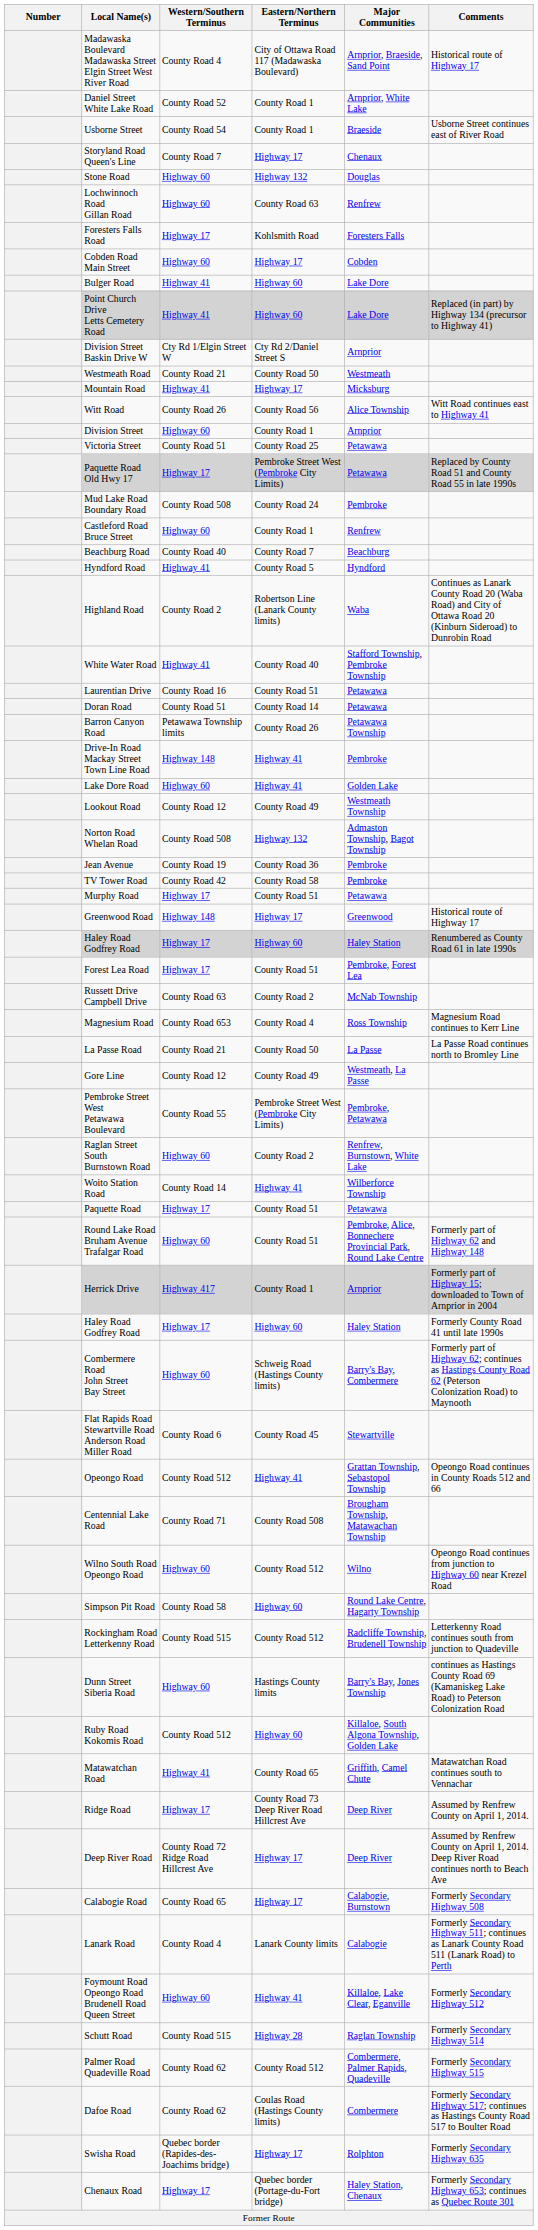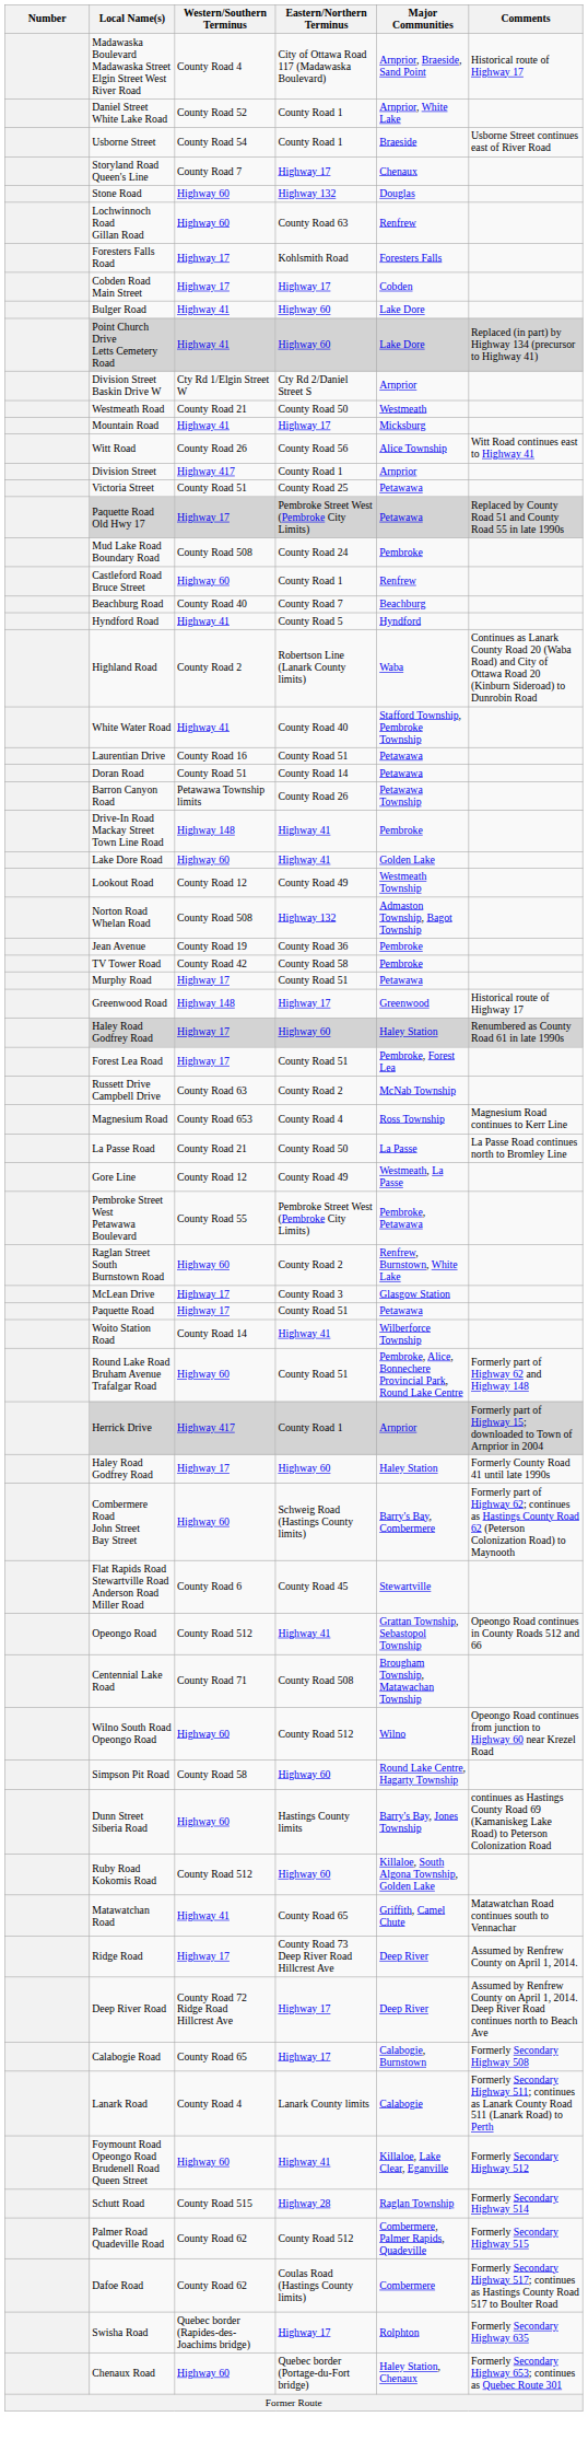 <table class="wikitable sortable">
 <tr>
 <th width="120px" scope="col">Number</th>
 <th width="120px" scope="col">Local Name(s)</th>
 <th scope="col">Western/Southern Terminus</th>
 <th scope="col">Eastern/Northern Terminus</th>
 <th class="unsortable" scope="col">Major Communities</th>
 <th class="unsortable" scope="col">Comments</th>
 </tr>
 <tr>
 <th></th>
 <td>Madawaska Boulevard <br>Madawaska Street <br>Elgin Street West<br>River Road</td>
 <td>County Road 4</td>
 <td>City of Ottawa Road 117 (Madawaska Boulevard)</td>
 <td><a href='#'>Arnprior</a>, <a href='#'>Braeside</a>, <a href='#'>Sand Point</a></td>
 <td>Historical route of <a href='#'>Highway 17</a></td>
 </tr>
 <tr>
 <th></th>
 <td>Daniel Street <br>White Lake Road</td>
 <td>County Road 52</td>
 <td>County Road 1</td>
 <td><a href='#'>Arnprior</a>, <a href='#'>White Lake</a></td>
 <td></td>
 </tr>
 <tr>
 <th></th>
 <td>Usborne Street</td>
 <td>County Road 54</td>
 <td>County Road 1</td>
 <td><a href='#'>Braeside</a></td>
 <td>Usborne Street continues east of River Road</td>
 </tr>
 <tr>
 <th></th>
 <td>Storyland Road <br>Queen's Line</td>
 <td>County Road 7</td>
 <td><a href='#'>Highway 17</a></td>
 <td><a href='#'>Chenaux</a></td>
 <td></td>
 </tr>
 <tr>
 <th></th>
 <td>Stone Road</td>
 <td><a href='#'>Highway 60</a></td>
 <td><a href='#'>Highway 132</a></td>
 <td><a href='#'>Douglas</a></td>
 <td></td>
 </tr>
 <tr>
 <th></th>
 <td>Lochwinnoch Road <br>Gillan Road</td>
 <td><a href='#'>Highway 60</a></td>
 <td>County Road 63</td>
 <td><a href='#'>Renfrew</a></td>
 <td></td>
 </tr>
 <tr>
 <th></th>
 <td>Foresters Falls Road</td>
 <td><a href='#'>Highway 17</a></td>
 <td>Kohlsmith Road</td>
 <td><a href='#'>Foresters Falls</a></td>
 <td></td>
 </tr>
 <tr>
 <th></th>
 <td>Cobden Road <br>Main Street</td>
-<td><a href='#'>Highway 60</a></td>
+<td><a href='#'>Highway 17</a></td>
 <td><a href='#'>Highway 17</a></td>
 <td><a href='#'>Cobden</a></td>
 <td></td>
 </tr>
 <tr>
 <th></th>
 <td>Bulger Road</td>
 <td><a href='#'>Highway 41</a></td>
 <td><a href='#'>Highway 60</a></td>
 <td><a href='#'>Lake Dore</a></td>
 <td></td>
 </tr>
 <tr>
 <th></th>
 <td style="background-color: #d3d3d3;">Point Church Drive<br>Letts Cemetery Road</td>
 <td style="background-color: #d3d3d3;"><a href='#'>Highway 41</a></td>
 <td style="background-color: #d3d3d3;"><a href='#'>Highway 60</a></td>
 <td style="background-color: #d3d3d3;"><a href='#'>Lake Dore</a></td>
 <td style="background-color: #d3d3d3;">Replaced (in part) by Highway 134 (precursor to Highway 41)</td>
 </tr>
 <tr>
 <th></th>
 <td>Division Street<br>Baskin Drive W</td>
 <td>Cty Rd 1/Elgin Street W</td>
 <td>Cty Rd 2/Daniel Street S</td>
 <td><a href='#'>Arnprior</a></td>
 <td></td>
 </tr>
 <tr>
 <th></th>
 <td>Westmeath Road</td>
 <td>County Road 21</td>
 <td>County Road 50</td>
 <td><a href='#'>Westmeath</a></td>
 <td></td>
 </tr>
 <tr>
 <th></th>
 <td>Mountain Road</td>
 <td><a href='#'>Highway 41</a></td>
 <td><a href='#'>Highway 17</a></td>
 <td><a href='#'>Micksburg</a></td>
 <td></td>
 </tr>
 <tr>
 <th></th>
 <td>Witt Road</td>
 <td>County Road 26</td>
 <td>County Road 56</td>
 <td><a href='#'>Alice Township</a></td>
 <td>Witt Road continues east to <a href='#'>Highway 41</a></td>
 </tr>
 <tr>
 <th></th>
 <td>Division Street</td>
-<td><a href='#'>Highway 60</a></td>
+<td><a href='#'>Highway 417</a></td>
 <td>County Road 1</td>
 <td><a href='#'>Arnprior</a></td>
 <td></td>
 </tr>
 <tr>
 <th></th>
 <td>Victoria Street</td>
 <td>County Road 51</td>
 <td>County Road 25</td>
 <td><a href='#'>Petawawa</a></td>
 <td></td>
 </tr>
 <tr>
 <th></th>
 <td style="background-color: #d3d3d3;">Paquette Road<br>Old Hwy 17</td>
 <td style="background-color: #d3d3d3;"><a href='#'>Highway 17</a></td>
 <td style="background-color: #d3d3d3;">Pembroke Street West (<a href='#'>Pembroke</a> City Limits)</td>
 <td style="background-color: #d3d3d3;"><a href='#'>Petawawa</a></td>
 <td style="background-color: #d3d3d3;">Replaced by County Road 51 and County Road 55 in late 1990s</td>
 </tr>
 <tr>
 <th></th>
 <td>Mud Lake Road <br>Boundary Road</td>
 <td>County Road 508</td>
 <td>County Road 24</td>
 <td><a href='#'>Pembroke</a></td>
 <td></td>
 </tr>
 <tr>
 <th></th>
 <td>Castleford Road <br>Bruce Street</td>
 <td><a href='#'>Highway 60</a></td>
 <td>County Road 1</td>
 <td><a href='#'>Renfrew</a></td>
 <td></td>
 </tr>
 <tr>
 <th></th>
 <td>Beachburg Road</td>
 <td>County Road 40</td>
 <td>County Road 7</td>
 <td><a href='#'>Beachburg</a></td>
 <td></td>
 </tr>
 <tr>
 <th></th>
 <td>Hyndford Road</td>
 <td><a href='#'>Highway 41</a></td>
 <td>County Road 5</td>
 <td><a href='#'>Hyndford</a></td>
 <td></td>
 </tr>
 <tr>
 <th></th>
 <td>Highland Road</td>
 <td>County Road 2</td>
 <td>Robertson Line (Lanark County limits)</td>
 <td><a href='#'>Waba</a></td>
 <td>Continues as Lanark County Road 20 (Waba Road) and City of Ottawa Road 20 (Kinburn Sideroad) to Dunrobin Road</td>
 </tr>
 <tr>
 <th></th>
 <td>White Water Road</td>
 <td><a href='#'>Highway 41</a></td>
 <td>County Road 40</td>
 <td><a href='#'>Stafford Township</a>, <a href='#'>Pembroke Township</a></td>
 <td></td>
 </tr>
 <tr>
 <th></th>
 <td>Laurentian Drive</td>
 <td>County Road 16</td>
 <td>County Road 51</td>
 <td><a href='#'>Petawawa</a></td>
 <td></td>
 </tr>
 <tr>
 <th></th>
 <td>Doran Road</td>
 <td>County Road 51</td>
 <td>County Road 14</td>
 <td><a href='#'>Petawawa</a></td>
 <td></td>
 </tr>
 <tr>
 <th></th>
 <td>Barron Canyon Road</td>
 <td>Petawawa Township limits</td>
 <td>County Road 26</td>
 <td><a href='#'>Petawawa Township</a></td>
 <td></td>
 </tr>
 <tr>
 <th></th>
 <td>Drive-In Road <br>Mackay Street <br>Town Line Road</td>
 <td><a href='#'>Highway 148</a></td>
 <td><a href='#'>Highway 41</a></td>
 <td><a href='#'>Pembroke</a></td>
 <td></td>
 </tr>
 <tr>
 <th></th>
 <td>Lake Dore Road</td>
 <td><a href='#'>Highway 60</a></td>
 <td><a href='#'>Highway 41</a></td>
 <td><a href='#'>Golden Lake</a></td>
 <td></td>
 </tr>
 <tr>
 <th></th>
 <td>Lookout Road</td>
 <td>County Road 12</td>
 <td>County Road 49</td>
 <td><a href='#'>Westmeath Township</a></td>
 <td></td>
 </tr>
 <tr>
 <th></th>
 <td>Norton Road <br>Whelan Road</td>
 <td>County Road 508</td>
 <td><a href='#'>Highway 132</a></td>
 <td><a href='#'>Admaston Township</a>, <a href='#'>Bagot Township</a></td>
 <td></td>
 </tr>
 <tr>
 <th></th>
 <td>Jean Avenue</td>
 <td>County Road 19</td>
 <td>County Road 36</td>
 <td><a href='#'>Pembroke</a></td>
 <td></td>
 </tr>
 <tr>
 <th></th>
 <td>TV Tower Road</td>
 <td>County Road 42</td>
 <td>County Road 58</td>
 <td><a href='#'>Pembroke</a></td>
 <td></td>
 </tr>
 <tr>
 <th></th>
 <td>Murphy Road</td>
 <td><a href='#'>Highway 17</a></td>
 <td>County Road 51</td>
 <td><a href='#'>Petawawa</a></td>
 <td></td>
 </tr>
 <tr>
 <th></th>
 <td>Greenwood Road</td>
 <td><a href='#'>Highway 148</a></td>
 <td><a href='#'>Highway 17</a></td>
 <td><a href='#'>Greenwood</a></td>
 <td>Historical route of Highway 17</td>
 </tr>
 <tr>
 <th></th>
 <td style="background-color: #d3d3d3;">Haley Road <br>Godfrey Road</td>
 <td style="background-color: #d3d3d3;"><a href='#'>Highway 17</a></td>
 <td style="background-color: #d3d3d3;"><a href='#'>Highway 60</a></td>
 <td style="background-color: #d3d3d3;"><a href='#'>Haley Station</a></td>
 <td style="background-color: #d3d3d3;">Renumbered as County Road 61 in late 1990s</td>
 </tr>
 <tr>
 <th></th>
 <td>Forest Lea Road</td>
 <td><a href='#'>Highway 17</a></td>
 <td>County Road 51</td>
 <td><a href='#'>Pembroke</a>, <a href='#'>Forest Lea</a></td>
 <td></td>
 </tr>
 <tr>
 <th></th>
 <td>Russett Drive <br>Campbell Drive</td>
 <td>County Road 63</td>
 <td>County Road 2</td>
 <td><a href='#'>McNab Township</a></td>
 <td></td>
 </tr>
 <tr>
 <th></th>
 <td>Magnesium Road</td>
 <td>County Road 653</td>
 <td>County Road 4</td>
 <td><a href='#'>Ross Township</a></td>
 <td>Magnesium Road continues to Kerr Line</td>
 </tr>
 <tr>
 <th></th>
 <td>La Passe Road</td>
 <td>County Road 21</td>
 <td>County Road 50</td>
 <td><a href='#'>La Passe</a></td>
 <td>La Passe Road continues north to Bromley Line</td>
 </tr>
 <tr>
 <th></th>
 <td>Gore Line</td>
 <td>County Road 12</td>
 <td>County Road 49</td>
 <td><a href='#'>Westmeath</a>, <a href='#'>La Passe</a></td>
 <td></td>
 </tr>
 <tr>
 <th></th>
 <td>Pembroke Street West<br>Petawawa Boulevard</td>
 <td>County Road 55</td>
 <td>Pembroke Street West (<a href='#'>Pembroke</a> City Limits)</td>
 <td><a href='#'>Pembroke</a>, <a href='#'>Petawawa</a></td>
 <td></td>
 </tr>
 <tr>
 <th></th>
 <td>Raglan Street South<br>Burnstown Road</td>
 <td><a href='#'>Highway 60</a></td>
 <td>County Road 2</td>
 <td><a href='#'>Renfrew</a>, <a href='#'>Burnstown</a>, <a href='#'>White Lake</a></td>
 <td></td>
 </tr>
 <tr>
 <th></th>
-<td>Woito Station Road</td>
-<td>County Road 14</td>
-<td><a href='#'>Highway 41</a></td>
-<td><a href='#'>Wilberforce Township</a></td>
+<td>McLean Drive</td>
+<td><a href='#'>Highway 17</a></td>
+<td>County Road 3</td>
+<td><a href='#'>Glasgow Station</a></td>
 <td></td>
 </tr>
 <tr>
 <th></th>
 <td>Paquette Road</td>
 <td><a href='#'>Highway 17</a></td>
 <td>County Road 51</td>
 <td><a href='#'>Petawawa</a></td>
+<td></td>
+</tr>
+<tr>
+<th></th>
+<td>Woito Station Road</td>
+<td>County Road 14</td>
+<td><a href='#'>Highway 41</a></td>
+<td><a href='#'>Wilberforce Township</a></td>
 <td></td>
 </tr>
 <tr>
 <th></th>
 <td>Round Lake Road<br>Bruham Avenue<br>Trafalgar Road</td>
 <td><a href='#'>Highway 60</a></td>
 <td>County Road 51</td>
 <td><a href='#'>Pembroke</a>, <a href='#'>Alice</a>, <a href='#'>Bonnechere Provincial Park</a>, <a href='#'>Round Lake Centre</a></td>
 <td>Formerly part of <a href='#'>Highway 62</a> and <a href='#'>Highway 148</a></td>
 </tr>
 <tr>
 <th></th>
 <td style="background-color: #d3d3d3;">Herrick Drive</td>
 <td style="background-color: #d3d3d3;"><a href='#'>Highway 417</a></td>
 <td style="background-color: #d3d3d3;">County Road 1</td>
 <td style="background-color: #d3d3d3;"><a href='#'>Arnprior</a></td>
 <td style="background-color: #d3d3d3;">Formerly part of <a href='#'>Highway 15</a>; downloaded to Town of Arnprior in 2004</td>
 </tr>
 <tr>
 <th></th>
 <td>Haley Road <br>Godfrey Road</td>
 <td><a href='#'>Highway 17</a></td>
 <td><a href='#'>Highway 60</a></td>
 <td><a href='#'>Haley Station</a></td>
 <td>Formerly County Road 41 until late 1990s</td>
 </tr>
 <tr>
 <th></th>
 <td>Combermere Road <br>John Street <br>Bay Street</td>
 <td><a href='#'>Highway 60</a></td>
 <td>Schweig Road (Hastings County limits)</td>
 <td><a href='#'>Barry's Bay</a>, <a href='#'>Combermere</a></td>
 <td>Formerly part of <a href='#'>Highway 62</a>; continues as <a href='#'>Hastings County Road 62</a> (Peterson Colonization Road) to Maynooth</td>
 </tr>
 <tr>
 <th></th>
 <td>Flat Rapids Road <br>Stewartville Road <br>Anderson Road <br>Miller Road</td>
 <td>County Road 6</td>
 <td>County Road 45</td>
 <td><a href='#'>Stewartville</a></td>
 <td></td>
 </tr>
 <tr>
 <th></th>
 <td>Opeongo Road</td>
 <td>County Road 512</td>
 <td><a href='#'>Highway 41</a></td>
 <td><a href='#'>Grattan Township</a>, <a href='#'>Sebastopol Township</a></td>
 <td>Opeongo Road continues in County Roads 512 and 66</td>
 </tr>
 <tr>
 <th></th>
 <td>Centennial Lake Road</td>
 <td>County Road 71</td>
 <td>County Road 508</td>
 <td><a href='#'>Brougham Township</a>, <a href='#'>Matawachan Township</a></td>
 <td></td>
 </tr>
 <tr>
 <th></th>
 <td>Wilno South Road <br>Opeongo Road</td>
 <td><a href='#'>Highway 60</a></td>
 <td>County Road 512</td>
 <td><a href='#'>Wilno</a></td>
 <td>Opeongo Road continues from junction to <a href='#'>Highway 60</a> near Krezel Road</td>
 </tr>
 <tr>
 <th></th>
 <td>Simpson Pit Road</td>
 <td>County Road 58</td>
 <td><a href='#'>Highway 60</a></td>
 <td><a href='#'>Round Lake Centre</a>, <a href='#'>Hagarty Township</a></td>
 <td></td>
-</tr>
-<tr>
-<th></th>
-<td>Rockingham Road <br>Letterkenny Road</td>
-<td>County Road 515</td>
-<td>County Road 512</td>
-<td><a href='#'>Radcliffe Township</a>, <a href='#'>Brudenell Township</a></td>
-<td>Letterkenny Road continues south from junction to Quadeville</td>
 </tr>
 <tr>
 <th></th>
 <td>Dunn Street <br>Siberia Road</td>
 <td><a href='#'>Highway 60</a></td>
 <td>Hastings County limits</td>
 <td><a href='#'>Barry's Bay</a>, <a href='#'>Jones Township</a></td>
 <td>continues as Hastings County Road 69 (Kamaniskeg Lake Road) to Peterson Colonization Road</td>
 </tr>
 <tr>
 <th></th>
 <td>Ruby Road <br>Kokomis Road</td>
 <td>County Road 512</td>
 <td><a href='#'>Highway 60</a></td>
 <td><a href='#'>Killaloe</a>, <a href='#'>South Algona Township</a>, <a href='#'>Golden Lake</a></td>
 <td></td>
 </tr>
 <tr>
 <th></th>
 <td>Matawatchan Road</td>
 <td><a href='#'>Highway 41</a></td>
 <td>County Road 65</td>
 <td><a href='#'>Griffith</a>, <a href='#'>Camel Chute</a></td>
 <td>Matawatchan Road continues south to Vennachar</td>
 </tr>
 <tr>
 <th></th>
 <td>Ridge Road</td>
 <td><a href='#'>Highway 17</a></td>
 <td>County Road 73<br>Deep River Road<br>Hillcrest Ave</td>
 <td><a href='#'>Deep River</a></td>
 <td>Assumed by Renfrew County on April 1, 2014.</td>
 </tr>
 <tr>
 <th></th>
 <td>Deep River Road</td>
 <td>County Road 72<br>Ridge Road<br>Hillcrest Ave</td>
 <td><a href='#'>Highway 17</a></td>
 <td><a href='#'>Deep River</a></td>
 <td>Assumed by Renfrew County on April 1, 2014.<br>Deep River Road continues north to Beach Ave</td>
 </tr>
 <tr>
 <th></th>
 <td>Calabogie Road</td>
 <td>County Road 65</td>
 <td><a href='#'>Highway 17</a></td>
 <td><a href='#'>Calabogie</a>, <a href='#'>Burnstown</a></td>
 <td>Formerly <a href='#'>Secondary Highway 508</a></td>
 </tr>
 <tr>
 <th></th>
 <td>Lanark Road</td>
 <td>County Road 4</td>
 <td>Lanark County limits</td>
 <td><a href='#'>Calabogie</a></td>
 <td>Formerly <a href='#'>Secondary Highway 511</a>; continues as Lanark County Road 511 (Lanark Road) to <a href='#'>Perth</a></td>
 </tr>
 <tr>
 <th></th>
 <td>Foymount Road <br>Opeongo Road <br>Brudenell Road <br>Queen Street</td>
 <td><a href='#'>Highway 60</a></td>
 <td><a href='#'>Highway 41</a></td>
 <td><a href='#'>Killaloe</a>, <a href='#'>Lake Clear</a>, <a href='#'>Eganville</a></td>
 <td>Formerly <a href='#'>Secondary Highway 512</a></td>
 </tr>
 <tr>
 <th></th>
 <td>Schutt Road</td>
 <td>County Road 515</td>
 <td><a href='#'>Highway 28</a></td>
 <td><a href='#'>Raglan Township</a></td>
 <td>Formerly <a href='#'>Secondary Highway 514</a></td>
 </tr>
 <tr>
 <th></th>
 <td>Palmer Road <br>Quadeville Road</td>
 <td>County Road 62</td>
 <td>County Road 512</td>
 <td><a href='#'>Combermere</a>, <a href='#'>Palmer Rapids</a>, <a href='#'>Quadeville</a></td>
 <td>Formerly <a href='#'>Secondary Highway 515</a></td>
 </tr>
 <tr>
 <th></th>
 <td>Dafoe Road</td>
 <td>County Road 62</td>
 <td>Coulas Road (Hastings County limits)</td>
 <td><a href='#'>Combermere</a></td>
 <td>Formerly <a href='#'>Secondary Highway 517</a>; continues as Hastings County Road 517 to Boulter Road</td>
 </tr>
 <tr>
 <th></th>
 <td>Swisha Road</td>
 <td>Quebec border (Rapides-des-Joachims bridge)</td>
 <td><a href='#'>Highway 17</a></td>
 <td><a href='#'>Rolphton</a></td>
 <td>Formerly <a href='#'>Secondary Highway 635</a></td>
 </tr>
 <tr>
 <th></th>
 <td>Chenaux Road</td>
-<td><a href='#'>Highway 17</a></td>
+<td><a href='#'>Highway 60</a></td>
 <td>Quebec border (Portage-du-Fort bridge)</td>
 <td><a href='#'>Haley Station</a>, <a href='#'>Chenaux</a></td>
 <td>Formerly <a href='#'>Secondary Highway 653</a>; continues as <a href='#'>Quebec Route 301</a></td>
 </tr>
 <tr>
 <td colspan="6" style="background: #f2f2f2; text-align: center; font-size: 95%;"> Former Route</td>
 </tr>
 </table>
